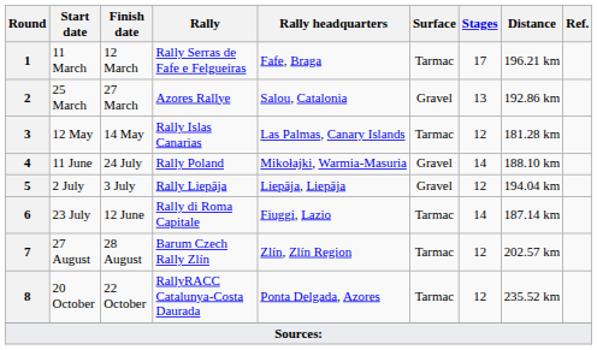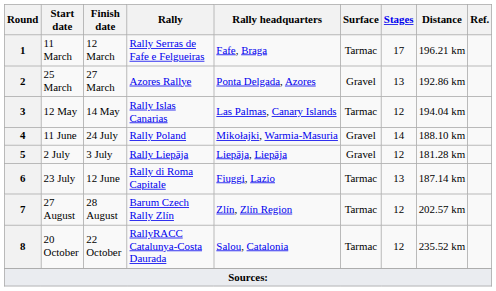 <table class="wikitable" style="font-size: 85%">
 <tr>
 <th>Round</th>
 <th>Start date</th>
 <th>Finish date</th>
 <th>Rally</th>
 <th>Rally headquarters</th>
 <th>Surface</th>
 <th><a href='#'>Stages</a></th>
 <th>Distance</th>
 <th>Ref.</th>
 </tr>
 <tr>
 <th>1</th>
 <td>11 March</td>
 <td>12 March</td>
 <td> <a href='#'>Rally Serras de Fafe e Felgueiras</a></td>
 <td><a href='#'>Fafe</a>, <a href='#'>Braga</a></td>
 <td align=center>Tarmac</td>
 <td align=center>17</td>
 <td align=center>196.21 km</td>
 <td align=center></td>
 </tr>
 <tr>
 <th>2</th>
 <td>25 March</td>
 <td>27 March</td>
 <td nowrap> <a href='#'>Azores Rallye</a></td>
-<td><a href='#'>Salou</a>, <a href='#'>Catalonia</a></td>
+<td><a href='#'>Ponta Delgada</a>, <a href='#'>Azores</a></td>
 <td align=center>Gravel</td>
 <td align=center>13</td>
 <td align=center>192.86 km</td>
 <td align=center></td>
 </tr>
 <tr>
 <th>3</th>
 <td>12 May</td>
 <td>14 May</td>
 <td> <a href='#'>Rally Islas Canarias</a></td>
 <td><a href='#'>Las Palmas</a>, <a href='#'>Canary Islands</a></td>
 <td align=center>Tarmac</td>
 <td align=center>12</td>
-<td align=center>181.28 km</td>
+<td align=center>194.04 km</td>
 <td align=center></td>
 </tr>
 <tr>
 <th>4</th>
 <td>11 June</td>
 <td>24 July</td>
 <td nowrap> <a href='#'>Rally Poland</a></td>
 <td nowrap><a href='#'>Mikołajki</a>, <a href='#'>Warmia-Masuria</a></td>
 <td align=center>Gravel</td>
 <td align=center>14</td>
 <td align=center>188.10 km</td>
 <td align=center></td>
 </tr>
 <tr>
 <th>5</th>
 <td>2 July</td>
 <td>3 July</td>
 <td> <a href='#'>Rally Liepāja</a></td>
 <td><a href='#'>Liepāja</a>, <a href='#'>Liepāja</a></td>
 <td align=center>Gravel</td>
 <td align=center>12</td>
-<td align=center>194.04 km</td>
+<td align=center>181.28 km</td>
 <td align=center></td>
 </tr>
 <tr>
 <th>6</th>
 <td>23 July</td>
 <td>12 June</td>
 <td> <a href='#'>Rally di Roma Capitale</a></td>
 <td><a href='#'>Fiuggi</a>, <a href='#'>Lazio</a></td>
 <td align=center>Tarmac</td>
-<td align=center>14</td>
+<td align=center>13</td>
 <td align=center>187.14 km</td>
 <td align=center></td>
 </tr>
 <tr>
 <th>7</th>
 <td>27 August</td>
 <td>28 August</td>
 <td> <a href='#'>Barum Czech Rally Zlín</a></td>
 <td><a href='#'>Zlín</a>, <a href='#'>Zlín Region</a></td>
 <td align=center>Tarmac</td>
 <td align=center>12</td>
 <td align=center>202.57 km</td>
 <td align=center></td>
 </tr>
 <tr>
 <th>8</th>
 <td>20 October</td>
 <td>22 October</td>
 <td> <a href='#'>RallyRACC Catalunya-Costa Daurada</a></td>
-<td><a href='#'>Ponta Delgada</a>, <a href='#'>Azores</a></td>
+<td><a href='#'>Salou</a>, <a href='#'>Catalonia</a></td>
 <td align=center>Tarmac</td>
 <td align=center>12</td>
 <td align=center>235.52 km</td>
 <td align=center></td>
 </tr>
 <tr>
 </tr>
 <tr>
 </tr>
 <tr>
 <td colspan="9" style="background-color:#EAECF0;text-align:center"><strong>Sources:</strong></td>
 </tr>
 </table>
